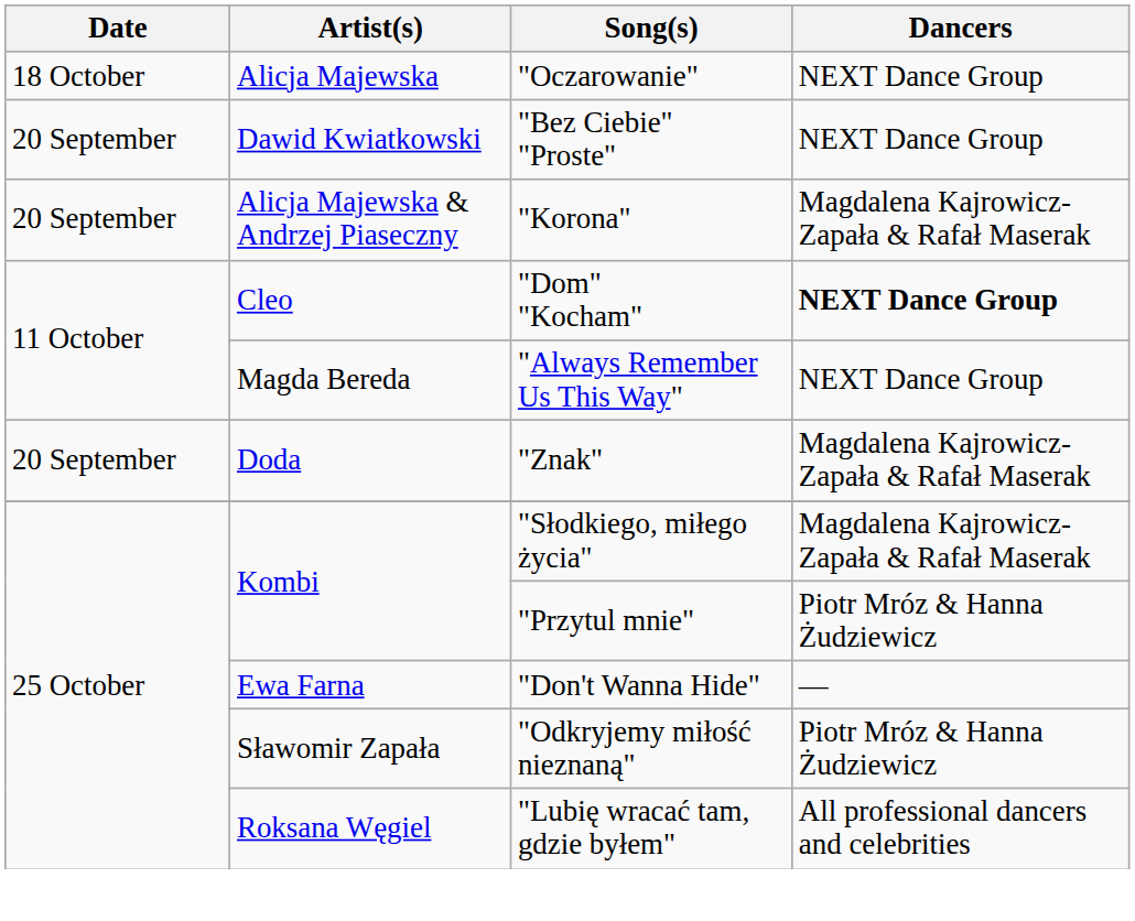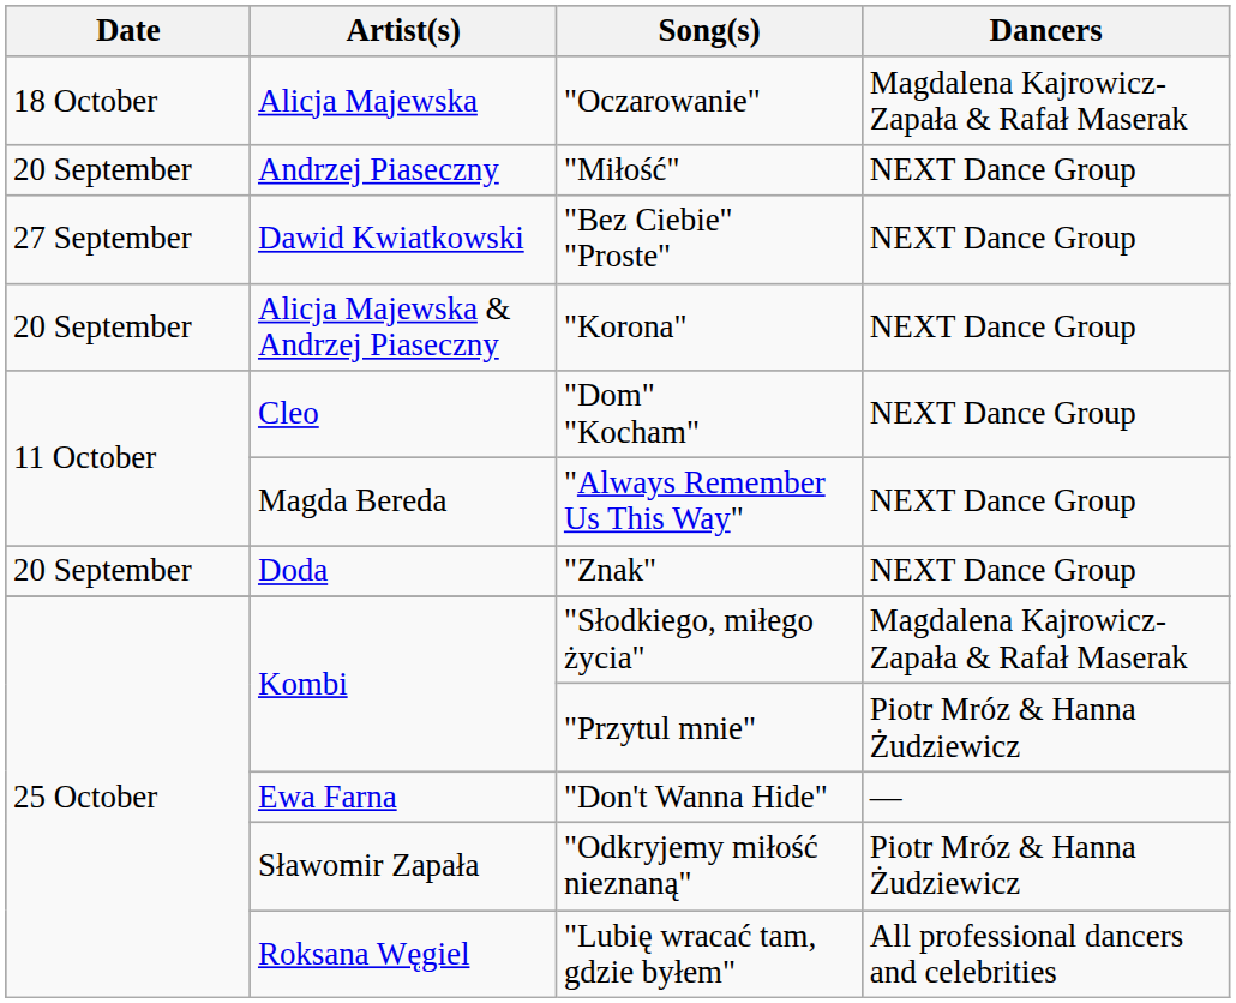 <table class="wikitable">
 <tr>
 <th style="width: 20%">Date</th>
 <th style="width: 25%">Artist(s)</th>
 <th style="width: 25%">Song(s)</th>
 <th>Dancers</th>
 </tr>
 <tr>
 <td rowspan="1">18 October</td>
 <td><a href='#'>Alicja Majewska</a></td>
 <td>"Oczarowanie"</td>
+<td>Magdalena Kajrowicz-Zapała & Rafał Maserak</td>
+</tr>
+<tr>
+<td rowspan="1">20 September</td>
+<td><a href='#'>Andrzej Piaseczny</a></td>
+<td>"Miłość"</td>
 <td>NEXT Dance Group</td>
 </tr>
 <tr>
-<td rowspan="1">20 September</td>
+<td rowspan="1">27 September</td>
 <td><a href='#'>Dawid Kwiatkowski</a></td>
 <td>"Bez Ciebie"<br>"Proste"</td>
 <td>NEXT Dance Group</td>
 </tr>
 <tr>
 <td rowspan="1">20 September</td>
 <td><a href='#'>Alicja Majewska</a> & <a href='#'>Andrzej Piaseczny</a></td>
 <td>"Korona"</td>
-<td>Magdalena Kajrowicz-Zapała & Rafał Maserak</td>
+<td>NEXT Dance Group</td>
 </tr>
 <tr>
 <td rowspan="2">11 October</td>
 <td><a href='#'>Cleo</a></td>
 <td>"Dom"<br>"Kocham"</td>
-<td><strong>NEXT Dance Group</strong></td>
+<td>NEXT Dance Group</td>
 </tr>
 <tr>
 <td>Magda Bereda</td>
 <td>"<a href='#'>Always Remember Us This Way</a>"</td>
 <td>NEXT Dance Group</td>
 </tr>
 <tr>
 <td rowspan="1">20 September</td>
 <td><a href='#'>Doda</a></td>
 <td>"Znak"</td>
-<td>Magdalena Kajrowicz-Zapała & Rafał Maserak</td>
+<td>NEXT Dance Group</td>
 </tr>
 <tr>
 </tr>
 <tr>
 <td rowspan="5">25 October</td>
 <td rowspan="2"><a href='#'>Kombi</a></td>
 <td>"Słodkiego, miłego życia"</td>
 <td>Magdalena Kajrowicz-Zapała & Rafał Maserak</td>
 </tr>
 <tr>
 <td>"Przytul mnie"</td>
 <td>Piotr Mróz & Hanna Żudziewicz</td>
 </tr>
 <tr>
 <td><a href='#'>Ewa Farna</a></td>
 <td>"Don't Wanna Hide"</td>
 <td>—</td>
 </tr>
 <tr>
 <td>Sławomir Zapała</td>
 <td>"Odkryjemy miłość nieznaną"</td>
 <td>Piotr Mróz & Hanna Żudziewicz</td>
 </tr>
 <tr>
 <td><a href='#'>Roksana Węgiel</a></td>
 <td>"Lubię wracać tam, gdzie byłem"</td>
 <td>All professional dancers and celebrities</td>
 </tr>
 </table>
